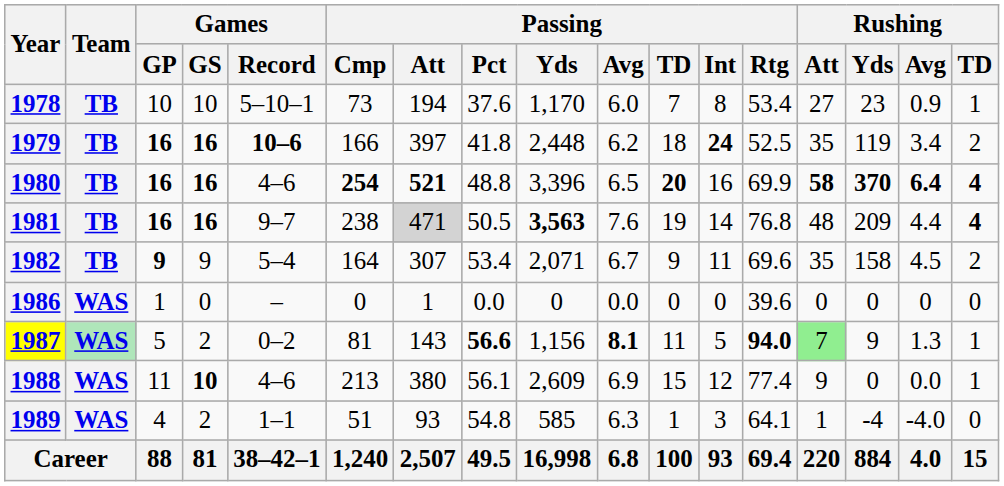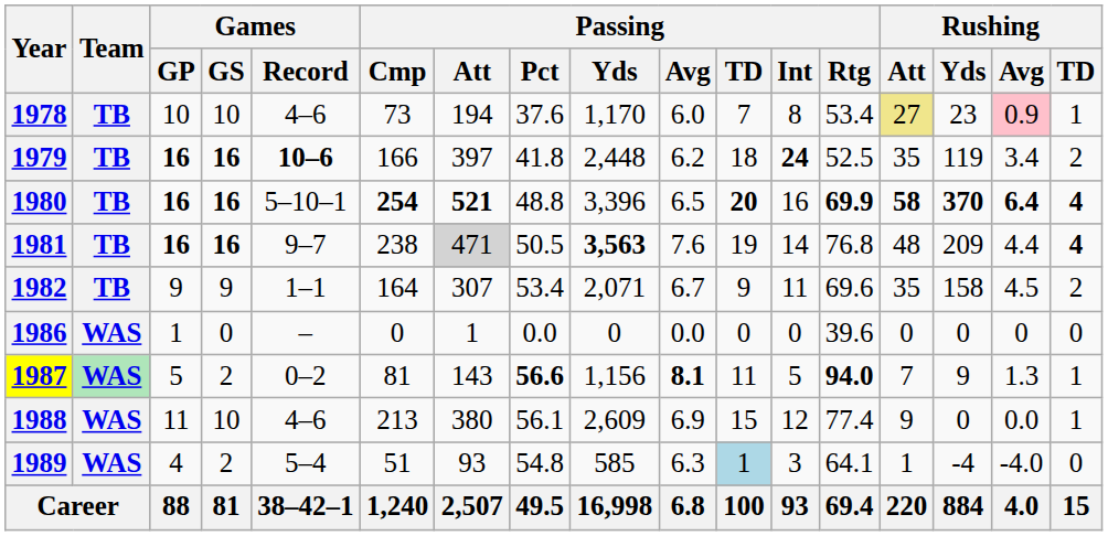 <table class="wikitable" style="text-align:center;">
 <tr>
 <th rowspan="2">Year</th>
 <th rowspan="2">Team</th>
 <th colspan="3">Games</th>
 <th colspan="8">Passing</th>
 <th colspan="4">Rushing</th>
 </tr>
 <tr>
 <th>GP</th>
 <th>GS</th>
 <th>Record</th>
 <th>Cmp</th>
 <th>Att</th>
 <th>Pct</th>
 <th>Yds</th>
 <th>Avg</th>
 <th>TD</th>
 <th>Int</th>
 <th>Rtg</th>
 <th>Att</th>
 <th>Yds</th>
 <th>Avg</th>
 <th>TD</th>
 </tr>
 <tr>
 <th><a href='#'>1978</a></th>
 <th><a href='#'>TB</a></th>
 <td>10</td>
 <td>10</td>
-<td>5–10–1</td>
+<td>4–6</td>
 <td>73</td>
 <td>194</td>
 <td>37.6</td>
 <td>1,170</td>
 <td>6.0</td>
 <td>7</td>
 <td>8</td>
 <td>53.4</td>
-<td>27</td>
+<td style="background: khaki;">27</td>
 <td>23</td>
-<td>0.9</td>
+<td style="background: pink;">0.9</td>
 <td>1</td>
 </tr>
 <tr>
 <th><a href='#'>1979</a></th>
 <th><a href='#'>TB</a></th>
 <td><strong>16</strong></td>
 <td><strong>16</strong></td>
 <td><strong>10–6</strong></td>
 <td>166</td>
 <td>397</td>
 <td>41.8</td>
 <td>2,448</td>
 <td>6.2</td>
 <td>18</td>
 <td><strong>24</strong></td>
 <td>52.5</td>
 <td>35</td>
 <td>119</td>
 <td>3.4</td>
 <td>2</td>
 </tr>
 <tr>
 <th><a href='#'>1980</a></th>
 <th><a href='#'>TB</a></th>
 <td><strong>16</strong></td>
 <td><strong>16</strong></td>
-<td>4–6</td>
+<td>5–10–1</td>
 <td><strong>254</strong></td>
 <td><strong>521</strong></td>
 <td>48.8</td>
 <td>3,396</td>
 <td>6.5</td>
 <td><strong>20</strong></td>
 <td>16</td>
-<td>69.9</td>
+<td><strong>69.9</strong></td>
 <td><strong>58</strong></td>
 <td><strong>370</strong></td>
 <td><strong>6.4</strong></td>
 <td><strong>4</strong></td>
 </tr>
 <tr>
 <th><a href='#'>1981</a></th>
 <th><a href='#'>TB</a></th>
 <td><strong>16</strong></td>
 <td><strong>16</strong></td>
 <td>9–7</td>
 <td>238</td>
 <td style="background: lightgrey;">471</td>
 <td>50.5</td>
 <td><strong>3,563</strong></td>
 <td>7.6</td>
 <td>19</td>
 <td>14</td>
 <td>76.8</td>
 <td>48</td>
 <td>209</td>
 <td>4.4</td>
 <td><strong>4</strong></td>
 </tr>
 <tr>
 <th><a href='#'>1982</a></th>
 <th><a href='#'>TB</a></th>
-<td><strong>9</strong></td>
 <td>9</td>
-<td>5–4</td>
+<td>9</td>
+<td>1–1</td>
 <td>164</td>
 <td>307</td>
 <td>53.4</td>
 <td>2,071</td>
 <td>6.7</td>
 <td>9</td>
 <td>11</td>
 <td>69.6</td>
 <td>35</td>
 <td>158</td>
 <td>4.5</td>
 <td>2</td>
 </tr>
 <tr>
 <th><a href='#'>1986</a></th>
 <th><a href='#'>WAS</a></th>
 <td>1</td>
 <td>0</td>
 <td>–</td>
 <td>0</td>
 <td>1</td>
 <td>0.0</td>
 <td>0</td>
 <td>0.0</td>
 <td>0</td>
 <td>0</td>
 <td>39.6</td>
 <td>0</td>
 <td>0</td>
 <td>0</td>
 <td>0</td>
 </tr>
 <tr>
 <th style="background:#ffff00;"><a href='#'>1987</a></th>
 <th style="background:#afe6ba;"><a href='#'>WAS</a></th>
 <td>5</td>
 <td>2</td>
 <td>0–2</td>
 <td>81</td>
 <td>143</td>
 <td><strong>56.6</strong></td>
 <td>1,156</td>
 <td><strong>8.1</strong></td>
 <td>11</td>
 <td>5</td>
 <td><strong>94.0</strong></td>
-<td style="background: lightgreen;">7</td>
+<td>7</td>
 <td>9</td>
 <td>1.3</td>
 <td>1</td>
 </tr>
 <tr>
 <th><a href='#'>1988</a></th>
 <th><a href='#'>WAS</a></th>
 <td>11</td>
-<td><strong>10</strong></td>
+<td>10</td>
 <td>4–6</td>
 <td>213</td>
 <td>380</td>
 <td>56.1</td>
 <td>2,609</td>
 <td>6.9</td>
 <td>15</td>
 <td>12</td>
 <td>77.4</td>
 <td>9</td>
 <td>0</td>
 <td>0.0</td>
 <td>1</td>
 </tr>
 <tr>
 <th><a href='#'>1989</a></th>
 <th><a href='#'>WAS</a></th>
 <td>4</td>
 <td>2</td>
-<td>1–1</td>
+<td>5–4</td>
 <td>51</td>
 <td>93</td>
 <td>54.8</td>
 <td>585</td>
 <td>6.3</td>
-<td>1</td>
+<td style="background: lightblue;">1</td>
 <td>3</td>
 <td>64.1</td>
 <td>1</td>
 <td>-4</td>
 <td>-4.0</td>
 <td>0</td>
 </tr>
 <tr>
 <th colspan="2">Career</th>
 <th>88</th>
 <th>81</th>
 <th>38–42–1</th>
 <th>1,240</th>
 <th>2,507</th>
 <th>49.5</th>
 <th>16,998</th>
 <th>6.8</th>
 <th>100</th>
 <th>93</th>
 <th>69.4</th>
 <th>220</th>
 <th>884</th>
 <th>4.0</th>
 <th>15</th>
 </tr>
 </table>
